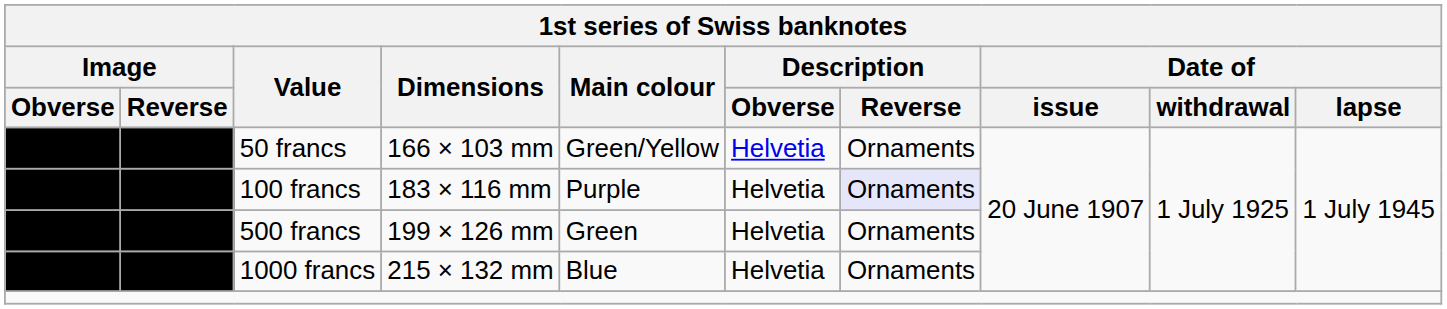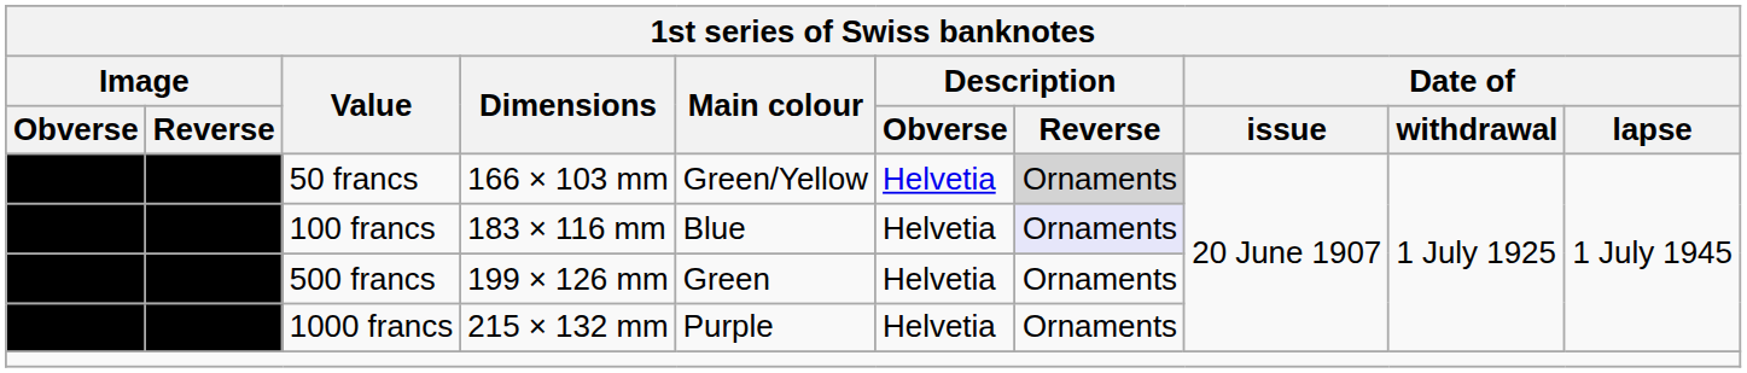 <table class="wikitable" style="font-size: 90%">
 <tr>
 <th colspan="10">1st series of Swiss banknotes</th>
 </tr>
 <tr>
 <th colspan="2">Image</th>
 <th rowspan="2">Value</th>
 <th rowspan="2">Dimensions</th>
 <th rowspan="2">Main colour</th>
 <th colspan="2">Description</th>
 <th colspan="3">Date of</th>
 </tr>
 <tr>
 <th>Obverse</th>
 <th>Reverse</th>
 <th>Obverse</th>
 <th>Reverse</th>
 <th>issue</th>
 <th>withdrawal</th>
 <th>lapse</th>
 </tr>
 <tr>
 <td align="center" bgcolor="#000000"></td>
 <td align="center" bgcolor="#000000"></td>
 <td>50 francs</td>
 <td>166 × 103 mm</td>
 <td>Green/Yellow</td>
 <td><a href='#'>Helvetia</a></td>
-<td>Ornaments</td>
+<td style="background: lightgrey;">Ornaments</td>
 <td !! rowspan="4">20 June 1907</td>
 <td !! rowspan="4">1 July 1925</td>
 <td !! rowspan="4">1 July 1945</td>
 </tr>
 <tr>
 <td align="center" bgcolor="#000000"></td>
 <td align="center" bgcolor="#000000"></td>
 <td>100 francs</td>
 <td>183 × 116 mm</td>
-<td>Purple</td>
+<td>Blue</td>
 <td>Helvetia</td>
 <td style="background: lavender;">Ornaments</td>
 </tr>
 <tr>
 <td align="center" bgcolor="#000000"></td>
 <td align="center" bgcolor="#000000"></td>
 <td>500 francs</td>
 <td>199 × 126 mm</td>
 <td>Green</td>
 <td>Helvetia</td>
 <td>Ornaments</td>
 </tr>
 <tr>
 <td align="center" bgcolor="#000000"></td>
 <td align="center" bgcolor="#000000"></td>
 <td>1000 francs</td>
 <td>215 × 132 mm</td>
-<td>Blue</td>
+<td>Purple</td>
 <td>Helvetia</td>
 <td>Ornaments</td>
 </tr>
 <tr>
 <td colspan="10"></td>
 </tr>
 </table>
